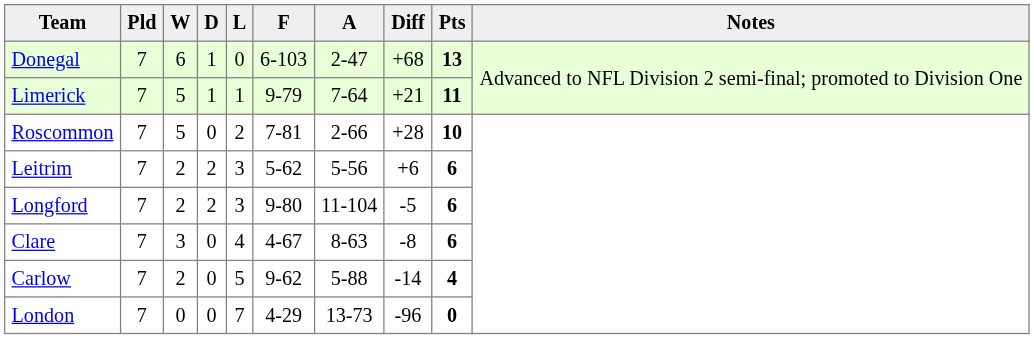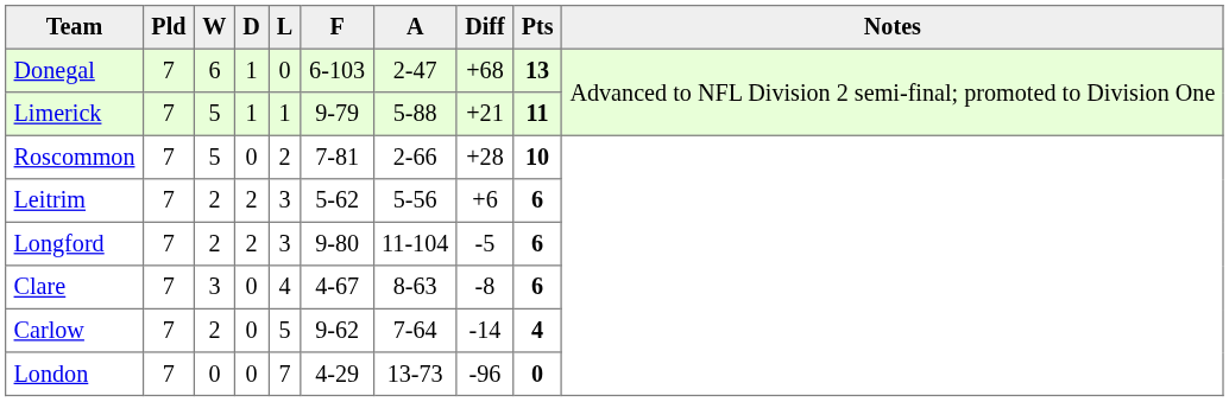 <table style=border-collapse:collapse border=1 cellspacing=0 cellpadding=5>
 <tr align=center bgcolor=#efefef>
 <th>Team</th>
 <th>Pld</th>
 <th>W</th>
 <th>D</th>
 <th>L</th>
 <th>F</th>
 <th>A</th>
 <th>Diff</th>
 <th>Pts</th>
 <th>Notes</th>
 </tr>
 <tr align=center style="background:#E8FFD8;">
 <td style="text-align:left;"><a href='#'>Donegal</a></td>
 <td>7</td>
 <td>6</td>
 <td>1</td>
 <td>0</td>
 <td>6-103</td>
 <td>2-47</td>
 <td>+68</td>
 <td><strong>13</strong></td>
 <td rowspan=2>Advanced to NFL Division 2 semi-final; promoted to Division One</td>
 </tr>
 <tr align=center style="background:#E8FFD8;">
 <td style="text-align:left;"><a href='#'>Limerick</a></td>
 <td>7</td>
 <td>5</td>
 <td>1</td>
 <td>1</td>
 <td>9-79</td>
-<td>7-64</td>
+<td>5-88</td>
 <td>+21</td>
 <td><strong>11</strong></td>
 </tr>
 <tr align=center style="background:#FFFFFF;">
 <td style="text-align:left;"><a href='#'>Roscommon</a></td>
 <td>7</td>
 <td>5</td>
 <td>0</td>
 <td>2</td>
 <td>7-81</td>
 <td>2-66</td>
 <td>+28</td>
 <td><strong>10</strong></td>
 <td rowspan=6></td>
 </tr>
 <tr align=center style="background:#FFFFFF;">
 <td style="text-align:left;"><a href='#'>Leitrim</a></td>
 <td>7</td>
 <td>2</td>
 <td>2</td>
 <td>3</td>
 <td>5-62</td>
 <td>5-56</td>
 <td>+6</td>
 <td><strong>6</strong></td>
 </tr>
 <tr align=center style="background:#FFFFFF;">
 <td style="text-align:left;"><a href='#'>Longford</a></td>
 <td>7</td>
 <td>2</td>
 <td>2</td>
 <td>3</td>
 <td>9-80</td>
 <td>11-104</td>
 <td>-5</td>
 <td><strong>6</strong></td>
 </tr>
 <tr align=center style="background:#FFFFFF;">
 <td style="text-align:left;"><a href='#'>Clare</a></td>
 <td>7</td>
 <td>3</td>
 <td>0</td>
 <td>4</td>
 <td>4-67</td>
 <td>8-63</td>
 <td>-8</td>
 <td><strong>6</strong></td>
 </tr>
 <tr align=center style="background:#FFFFFF;">
 <td style="text-align:left;"><a href='#'>Carlow</a></td>
 <td>7</td>
 <td>2</td>
 <td>0</td>
 <td>5</td>
 <td>9-62</td>
-<td>5-88</td>
+<td>7-64</td>
 <td>-14</td>
 <td><strong>4</strong></td>
 </tr>
 <tr align=center style="background:#FFFFFF;">
 <td style="text-align:left;"><a href='#'>London</a></td>
 <td>7</td>
 <td>0</td>
 <td>0</td>
 <td>7</td>
 <td>4-29</td>
 <td>13-73</td>
 <td>-96</td>
 <td><strong>0</strong></td>
 </tr>
 </table>
